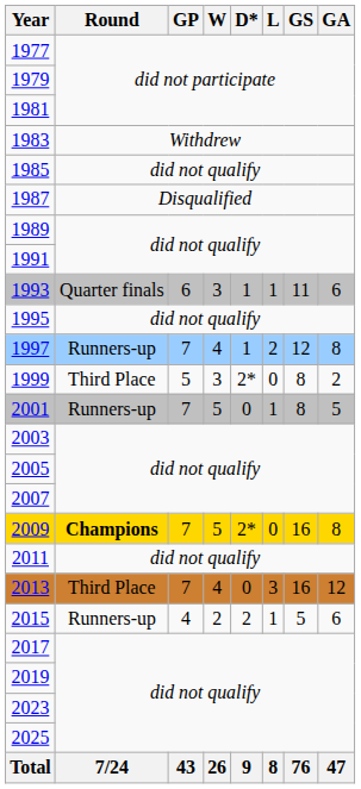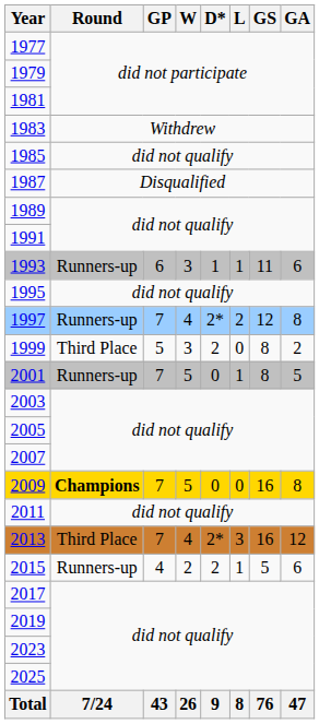 <table class="wikitable" style="text-align: center;">
 <tr>
 <th>Year</th>
 <th>Round</th>
 <th>GP</th>
 <th>W</th>
 <th>D*</th>
 <th>L</th>
 <th>GS</th>
 <th>GA</th>
 </tr>
 <tr>
 <td> <a href='#'>1977</a></td>
 <td colspan=7 rowspan=3><em>did not participate</em></td>
 </tr>
 <tr>
 <td> <a href='#'>1979</a></td>
 </tr>
 <tr>
 <td> <a href='#'>1981</a></td>
 </tr>
 <tr>
 <td> <a href='#'>1983</a></td>
 <td colspan=7><em>Withdrew</em></td>
 </tr>
 <tr>
 <td> <a href='#'>1985</a></td>
 <td colspan=7><em>did not qualify</em></td>
 </tr>
 <tr>
 <td> <a href='#'>1987</a></td>
 <td colspan=7><em>Disqualified</em></td>
 </tr>
 <tr>
 <td> <a href='#'>1989</a></td>
 <td colspan=7 rowspan=2><em>did not qualify</em></td>
 </tr>
 <tr>
 <td> <a href='#'>1991</a></td>
 </tr>
 <tr bgcolor=silver>
 <td> <a href='#'>1993</a></td>
-<td>Quarter finals</td>
+<td>Runners-up</td>
 <td>6</td>
 <td>3</td>
 <td>1</td>
 <td>1</td>
 <td>11</td>
 <td>6</td>
 </tr>
 <tr>
 <td> <a href='#'>1995</a></td>
 <td colspan=7><em>did not qualify</em></td>
 </tr>
 <tr style="background:#9acdff;">
 <td> <a href='#'>1997</a></td>
 <td>Runners-up</td>
 <td>7</td>
 <td>4</td>
-<td>1</td>
+<td>2*</td>
 <td>2</td>
 <td>12</td>
 <td>8</td>
 </tr>
 <tr>
 <td> <a href='#'>1999</a></td>
 <td>Third Place</td>
 <td>5</td>
 <td>3</td>
-<td>2*</td>
+<td>2</td>
 <td>0</td>
 <td>8</td>
 <td>2</td>
 </tr>
 <tr bgcolor=silver>
 <td> <a href='#'>2001</a></td>
 <td>Runners-up</td>
 <td>7</td>
 <td>5</td>
 <td>0</td>
 <td>1</td>
 <td>8</td>
 <td>5</td>
 </tr>
 <tr>
 <td> <a href='#'>2003</a></td>
 <td colspan=7 rowspan=3><em>did not qualify</em></td>
 </tr>
 <tr>
 <td> <a href='#'>2005</a></td>
 </tr>
 <tr>
 <td> <a href='#'>2007</a></td>
 </tr>
 <tr bgcolor=gold>
 <td> <a href='#'>2009</a></td>
 <td><strong>Champions</strong></td>
 <td>7</td>
 <td>5</td>
-<td>2*</td>
+<td>0</td>
 <td>0</td>
 <td>16</td>
 <td>8</td>
 </tr>
 <tr>
 <td> <a href='#'>2011</a></td>
 <td colspan=7><em>did not qualify</em></td>
 </tr>
 <tr style="background:#cd7f32;">
 <td> <a href='#'>2013</a></td>
 <td>Third Place</td>
 <td>7</td>
 <td>4</td>
-<td>0</td>
+<td>2*</td>
 <td>3</td>
 <td>16</td>
 <td>12</td>
 </tr>
 <tr>
 <td> <a href='#'>2015</a></td>
 <td>Runners-up</td>
 <td>4</td>
 <td>2</td>
 <td>2</td>
 <td>1</td>
 <td>5</td>
 <td>6</td>
 </tr>
 <tr>
 <td> <a href='#'>2017</a></td>
 <td colspan=7 rowspan=4><em>did not qualify</em></td>
 </tr>
 <tr>
 <td> <a href='#'>2019</a></td>
 </tr>
 <tr>
 <td> <a href='#'>2023</a></td>
 </tr>
 <tr>
 <td> <a href='#'>2025</a></td>
 </tr>
 <tr>
 <th>Total</th>
 <th>7/24</th>
 <th>43</th>
 <th>26</th>
 <th>9</th>
 <th>8</th>
 <th>76</th>
 <th>47</th>
 </tr>
 </table>
